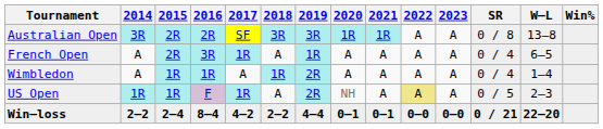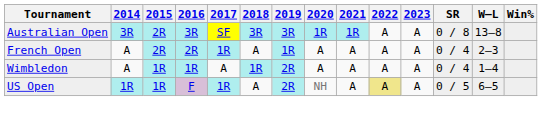 <table class="wikitable" style="text-align:center">
 <tr>
 <th>Tournament</th>
 <th><a href='#'>2014</a></th>
 <th><a href='#'>2015</a></th>
 <th><a href='#'>2016</a></th>
 <th><a href='#'>2017</a></th>
 <th><a href='#'>2018</a></th>
 <th><a href='#'>2019</a></th>
 <th><a href='#'>2020</a></th>
 <th><a href='#'>2021</a></th>
 <th><a href='#'>2022</a></th>
 <th><a href='#'>2023</a></th>
 <th>SR</th>
 <th>W–L</th>
 <th>Win%</th>
 </tr>
 <tr>
 <td bgcolor="efefef" align="left"><a href='#'>Australian Open</a></td>
 <td bgcolor="afeeee"><a href='#'>3R</a></td>
 <td bgcolor="afeeee"><a href='#'>2R</a></td>
-<td bgcolor="afeeee"><a href='#'>2R</a></td>
+<td bgcolor="afeeee"><a href='#'>3R</a></td>
 <td bgcolor="yellow"><a href='#'>SF</a></td>
 <td bgcolor="afeeee"><a href='#'>3R</a></td>
 <td bgcolor="afeeee"><a href='#'>3R</a></td>
 <td bgcolor="afeeee"><a href='#'>1R</a></td>
 <td bgcolor="afeeee"><a href='#'>1R</a></td>
 <td>A</td>
 <td>A</td>
 <td bgcolor="efefef">0 / 8</td>
 <td bgcolor="efefef">13–8</td>
 <td bgcolor="efefef"></td>
 </tr>
 <tr>
 <td bgcolor="efefef" align="left"><a href='#'>French Open</a></td>
 <td>A</td>
 <td bgcolor="afeeee"><a href='#'>2R</a></td>
-<td bgcolor="afeeee"><a href='#'>3R</a></td>
+<td bgcolor="afeeee"><a href='#'>2R</a></td>
 <td bgcolor="afeeee"><a href='#'>1R</a></td>
 <td>A</td>
 <td bgcolor="afeeee"><a href='#'>1R</a></td>
 <td>A</td>
 <td>A</td>
 <td>A</td>
 <td>A</td>
 <td bgcolor="efefef">0 / 4</td>
-<td bgcolor="efefef">6–5</td>
+<td bgcolor="efefef">2–3</td>
 <td bgcolor="efefef"></td>
 </tr>
 <tr>
 <td bgcolor="efefef" align="left"><a href='#'>Wimbledon</a></td>
 <td>A</td>
 <td bgcolor="afeeee"><a href='#'>1R</a></td>
 <td bgcolor="afeeee"><a href='#'>1R</a></td>
 <td>A</td>
 <td bgcolor="afeeee"><a href='#'>1R</a></td>
 <td bgcolor="afeeee"><a href='#'>2R</a></td>
 <td>A</td>
 <td>A</td>
 <td>A</td>
 <td>A</td>
 <td bgcolor="efefef">0 / 4</td>
 <td bgcolor="efefef">1–4</td>
 <td bgcolor="efefef"></td>
 </tr>
 <tr>
 <td bgcolor="efefef" align="left"><a href='#'>US Open</a></td>
 <td bgcolor="afeeee"><a href='#'>1R</a></td>
 <td bgcolor="afeeee"><a href='#'>1R</a></td>
 <td bgcolor="thistle"><a href='#'>F</a></td>
 <td bgcolor="afeeee"><a href='#'>1R</a></td>
 <td>A</td>
 <td bgcolor="afeeee"><a href='#'>2R</a></td>
 <td style="color:#767676">NH</td>
 <td>A</td>
 <td style="background: khaki;">A</td>
 <td>A</td>
 <td bgcolor="efefef">0 / 5</td>
-<td bgcolor="efefef">2–3</td>
-<td bgcolor="efefef"></td>
-</tr>
-<tr style="background:#efefef;font-weight:bold">
-<td align="left">Win–loss</td>
-<td>2–2</td>
-<td>2–4</td>
-<td>8–4</td>
-<td>4–2</td>
-<td>2–2</td>
-<td>4–4</td>
-<td>0–1</td>
-<td>0–1</td>
-<td>0–0</td>
-<td>0–0</td>
-<td bgcolor="efefef">0 / 21</td>
-<td>22–20</td>
+<td bgcolor="efefef">6–5</td>
 <td bgcolor="efefef"></td>
 </tr>
 </table>
